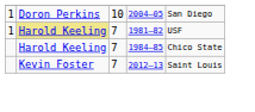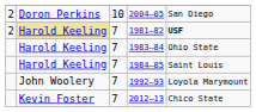 <table class="wikitable">
 <tr>
 </tr>
 <tr>
-<td>1</td>
+<td>2</td>
 <td><a href='#'>Doron Perkins</a></td>
 <td>10</td>
 <td style="font-size:80%;"><a href='#'>2004–05</a></td>
 <td style="font-size:80%;">San Diego</td>
 </tr>
 <tr>
-<td>1</td>
+<td>2</td>
 <td style="background: khaki;"><a href='#'>Harold Keeling</a></td>
 <td>7</td>
 <td style="font-size:80%;"><a href='#'>1981–82</a></td>
-<td style="font-size:80%;">USF</td>
+<td style="font-size:80%;"><strong>USF</strong></td>
+</tr>
+<tr>
+<td></td>
+<td><a href='#'>Harold Keeling</a></td>
+<td>7</td>
+<td style="font-size:80%;"><a href='#'>1983–84</a></td>
+<td style="font-size:80%;">Ohio State</td>
 </tr>
 <tr>
 <td></td>
 <td><a href='#'>Harold Keeling</a></td>
 <td>7</td>
 <td style="font-size:80%;"><a href='#'>1984–85</a></td>
-<td style="font-size:80%;">Chico State</td>
+<td style="font-size:80%;">Saint Louis</td>
+</tr>
+<tr>
+<td></td>
+<td>John Woolery</td>
+<td>7</td>
+<td style="font-size:80%;"><a href='#'>1992–93</a></td>
+<td style="font-size:80%;">Loyola Marymount</td>
 </tr>
 <tr>
 <td></td>
 <td><a href='#'>Kevin Foster</a></td>
 <td>7</td>
 <td style="font-size:80%;"><a href='#'>2012–13</a></td>
-<td style="font-size:80%;">Saint Louis</td>
+<td style="font-size:80%;">Chico State</td>
 </tr>
 </table>
